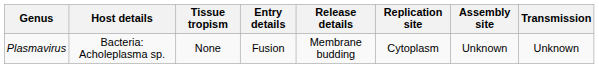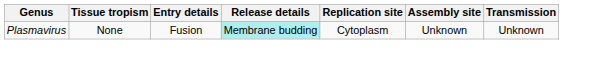 <table class="wikitable sortable" style="text-align:center">
 <tr>
 <th>Genus</th>
-<th>Host details</th>
 <th>Tissue tropism</th>
 <th>Entry details</th>
 <th>Release details</th>
 <th>Replication site</th>
 <th>Assembly site</th>
 <th>Transmission</th>
 </tr>
 <tr>
 <td><em>Plasmavirus</em></td>
-<td>Bacteria: Acholeplasma sp.</td>
 <td>None</td>
 <td>Fusion</td>
-<td>Membrane budding</td>
+<td style="background: paleturquoise;">Membrane budding</td>
 <td>Cytoplasm</td>
 <td>Unknown</td>
 <td>Unknown</td>
 </tr>
 </table>
